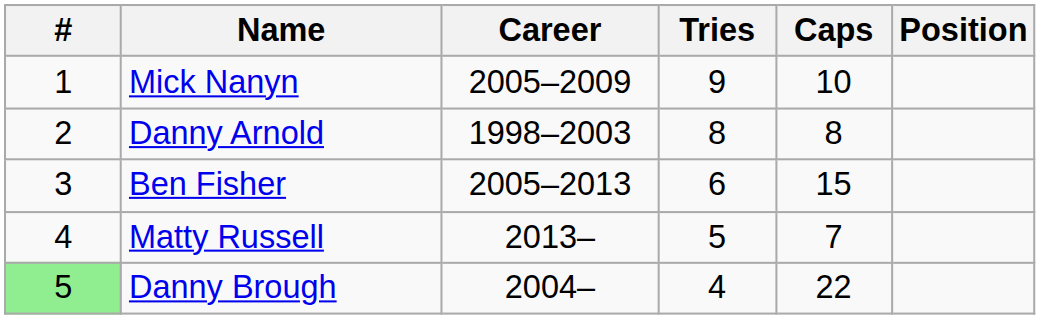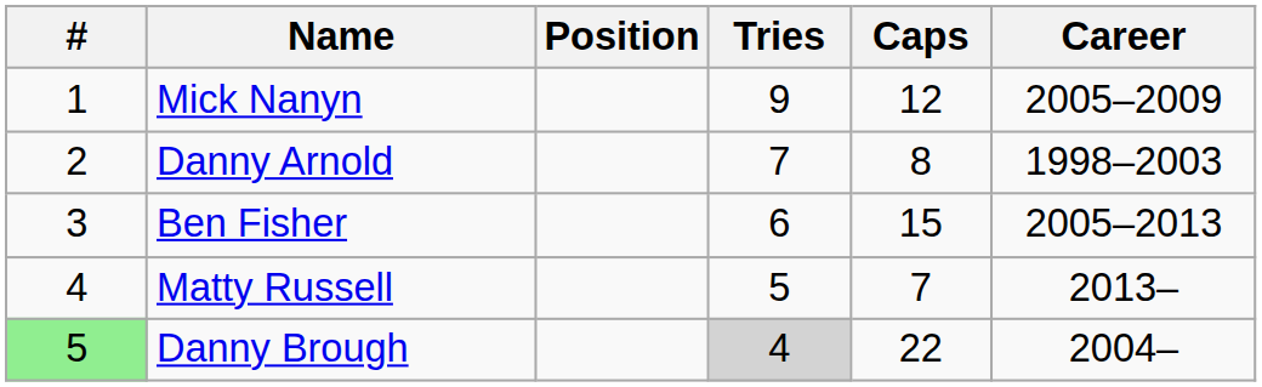 <table class="wikitable sortable" style="text-align:center;">
 <tr>
 <th width=50px>#</th>
 <th style="width:150px;">Name</th>
-<th style="width:100px;">Career</th>
+<th width=50px>Position</th>
 <th width=50px>Tries</th>
 <th width=50px>Caps</th>
-<th width=50px>Position</th>
+<th style="width:100px;">Career</th>
 </tr>
 <tr>
 <td>1</td>
 <td align=left><a href='#'>Mick Nanyn</a></td>
+<td></td>
+<td>9</td>
+<td>12</td>
 <td>2005–2009</td>
-<td>9</td>
-<td>10</td>
-<td></td>
 </tr>
 <tr>
 <td>2</td>
 <td align=left><a href='#'>Danny Arnold</a></td>
+<td></td>
+<td>7</td>
+<td>8</td>
 <td>1998–2003</td>
-<td>8</td>
-<td>8</td>
-<td></td>
 </tr>
 <tr>
 <td>3</td>
 <td align=left><a href='#'>Ben Fisher</a></td>
-<td>2005–2013</td>
+<td></td>
 <td>6</td>
 <td>15</td>
-<td></td>
+<td>2005–2013</td>
 </tr>
 <tr>
 <td>4</td>
 <td align=left><a href='#'>Matty Russell</a></td>
-<td>2013–</td>
+<td></td>
 <td>5</td>
 <td>7</td>
-<td></td>
+<td>2013–</td>
 </tr>
 <tr>
 <td style="background: lightgreen;">5</td>
 <td align=left><a href='#'>Danny Brough</a></td>
+<td></td>
+<td style="background: lightgrey;">4</td>
+<td>22</td>
 <td>2004–</td>
-<td>4</td>
-<td>22</td>
-<td></td>
 </tr>
 </table>
